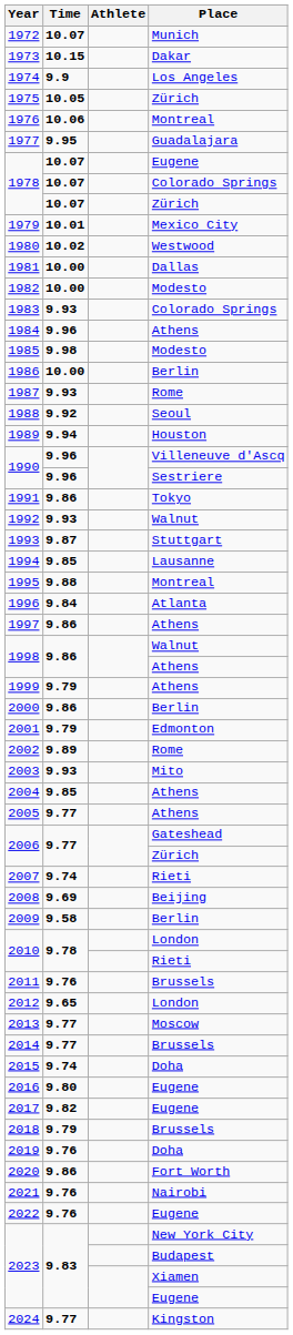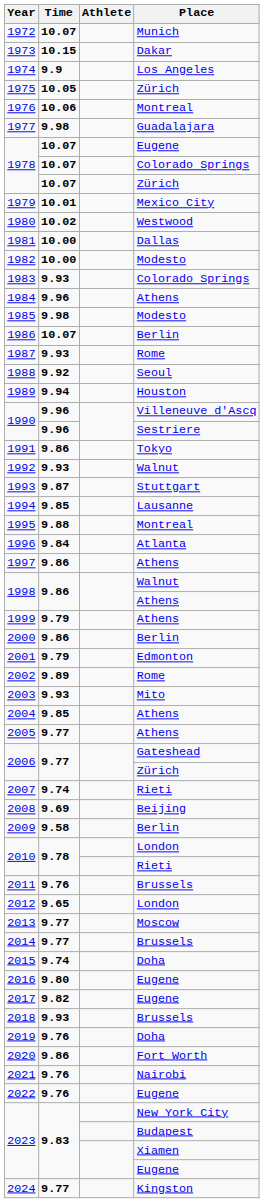 <table class="wikitable sortable" style="font-size:95%;">
 <tr>
 <th>Year</th>
 <th>Time</th>
 <th>Athlete</th>
 <th>Place</th>
 </tr>
 <tr>
 <td><a href='#'>1972</a></td>
 <td><strong>10.07</strong></td>
 <td></td>
 <td><a href='#'>Munich</a></td>
 </tr>
 <tr>
 <td><a href='#'>1973</a></td>
 <td><strong>10.15</strong></td>
 <td></td>
 <td><a href='#'>Dakar</a></td>
 </tr>
 <tr>
 <td><a href='#'>1974</a></td>
 <td><strong>9.9</strong></td>
 <td></td>
 <td><a href='#'>Los Angeles</a></td>
 </tr>
 <tr>
 <td><a href='#'>1975</a></td>
 <td><strong>10.05</strong></td>
 <td></td>
 <td><a href='#'>Zürich</a></td>
 </tr>
 <tr>
 <td><a href='#'>1976</a></td>
 <td><strong>10.06</strong></td>
 <td></td>
 <td><a href='#'>Montreal</a></td>
 </tr>
 <tr>
 <td><a href='#'>1977</a></td>
-<td><strong>9.95</strong></td>
+<td><strong>9.98</strong></td>
 <td></td>
 <td><a href='#'>Guadalajara</a></td>
 </tr>
 <tr>
 <td rowspan=3><a href='#'>1978</a></td>
 <td><strong>10.07</strong></td>
 <td></td>
 <td><a href='#'>Eugene</a></td>
 </tr>
 <tr>
 <td><strong>10.07</strong></td>
 <td></td>
 <td><a href='#'>Colorado Springs</a></td>
 </tr>
 <tr>
 <td><strong>10.07</strong></td>
 <td></td>
 <td><a href='#'>Zürich</a></td>
 </tr>
 <tr>
 <td><a href='#'>1979</a></td>
 <td><strong>10.01</strong></td>
 <td></td>
 <td><a href='#'>Mexico City</a></td>
 </tr>
 <tr>
 <td><a href='#'>1980</a></td>
 <td><strong>10.02</strong></td>
 <td></td>
 <td><a href='#'>Westwood</a></td>
 </tr>
 <tr>
 <td><a href='#'>1981</a></td>
 <td><strong>10.00</strong></td>
 <td></td>
 <td><a href='#'>Dallas</a></td>
 </tr>
 <tr>
 <td><a href='#'>1982</a></td>
 <td><strong>10.00</strong></td>
 <td></td>
 <td><a href='#'>Modesto</a></td>
 </tr>
 <tr>
 <td><a href='#'>1983</a></td>
 <td><strong>9.93</strong></td>
 <td></td>
 <td><a href='#'>Colorado Springs</a></td>
 </tr>
 <tr>
 <td><a href='#'>1984</a></td>
 <td><strong>9.96</strong></td>
 <td></td>
 <td><a href='#'>Athens</a></td>
 </tr>
 <tr>
 <td><a href='#'>1985</a></td>
 <td><strong>9.98</strong></td>
 <td></td>
 <td><a href='#'>Modesto</a></td>
 </tr>
 <tr>
 <td><a href='#'>1986</a></td>
-<td><strong>10.00</strong></td>
+<td><strong>10.07</strong></td>
 <td></td>
 <td><a href='#'>Berlin</a></td>
 </tr>
 <tr>
 <td><a href='#'>1987</a></td>
 <td><strong>9.93</strong></td>
 <td></td>
 <td><a href='#'>Rome</a></td>
 </tr>
 <tr>
 <td><a href='#'>1988</a></td>
 <td><strong>9.92</strong></td>
 <td></td>
 <td><a href='#'>Seoul</a></td>
 </tr>
 <tr>
 <td><a href='#'>1989</a></td>
 <td><strong>9.94</strong></td>
 <td></td>
 <td><a href='#'>Houston</a></td>
 </tr>
 <tr>
 <td rowspan=2><a href='#'>1990</a></td>
 <td><strong>9.96</strong></td>
 <td rowspan=2></td>
 <td><a href='#'>Villeneuve d'Ascq</a></td>
 </tr>
 <tr>
 <td><strong>9.96</strong></td>
 <td><a href='#'>Sestriere</a></td>
 </tr>
 <tr>
 <td><a href='#'>1991</a></td>
 <td><strong>9.86</strong></td>
 <td></td>
 <td><a href='#'>Tokyo</a></td>
 </tr>
 <tr>
 <td><a href='#'>1992</a></td>
 <td><strong>9.93</strong></td>
 <td></td>
 <td><a href='#'>Walnut</a></td>
 </tr>
 <tr>
 <td><a href='#'>1993</a></td>
 <td><strong>9.87</strong></td>
 <td></td>
 <td><a href='#'>Stuttgart</a></td>
 </tr>
 <tr>
 <td><a href='#'>1994</a></td>
 <td><strong>9.85</strong></td>
 <td></td>
 <td><a href='#'>Lausanne</a></td>
 </tr>
 <tr>
 <td><a href='#'>1995</a></td>
 <td><strong>9.88</strong></td>
 <td></td>
 <td><a href='#'>Montreal</a></td>
 </tr>
 <tr>
 <td><a href='#'>1996</a></td>
 <td><strong>9.84</strong></td>
 <td></td>
 <td><a href='#'>Atlanta</a></td>
 </tr>
 <tr>
 <td><a href='#'>1997</a></td>
 <td><strong>9.86</strong></td>
 <td></td>
 <td><a href='#'>Athens</a></td>
 </tr>
 <tr>
 <td rowspan=2><a href='#'>1998</a></td>
 <td rowspan=2><strong>9.86</strong></td>
 <td rowspan=2></td>
 <td><a href='#'>Walnut</a></td>
 </tr>
 <tr>
 <td align="left"><a href='#'>Athens</a></td>
 </tr>
 <tr>
 <td><a href='#'>1999</a></td>
 <td><strong>9.79</strong></td>
 <td></td>
 <td><a href='#'>Athens</a></td>
 </tr>
 <tr>
 <td><a href='#'>2000</a></td>
 <td><strong>9.86</strong></td>
 <td></td>
 <td><a href='#'>Berlin</a></td>
 </tr>
 <tr>
 <td><a href='#'>2001</a></td>
 <td><strong>9.79</strong></td>
 <td></td>
 <td><a href='#'>Edmonton</a></td>
 </tr>
 <tr>
 <td><a href='#'>2002</a></td>
 <td><strong>9.89</strong></td>
 <td></td>
 <td><a href='#'>Rome</a></td>
 </tr>
 <tr>
 <td><a href='#'>2003</a></td>
 <td><strong>9.93</strong></td>
 <td></td>
 <td><a href='#'>Mito</a></td>
 </tr>
 <tr>
 <td><a href='#'>2004</a></td>
 <td><strong>9.85</strong></td>
 <td></td>
 <td><a href='#'>Athens</a></td>
 </tr>
 <tr>
 <td><a href='#'>2005</a></td>
 <td><strong>9.77</strong></td>
 <td></td>
 <td><a href='#'>Athens</a></td>
 </tr>
 <tr>
 <td rowspan=2><a href='#'>2006</a></td>
 <td rowspan=2><strong>9.77</strong></td>
 <td rowspan=2></td>
 <td><a href='#'>Gateshead</a></td>
 </tr>
 <tr>
 <td><a href='#'>Zürich</a></td>
 </tr>
 <tr>
 <td><a href='#'>2007</a></td>
 <td><strong>9.74</strong></td>
 <td></td>
 <td><a href='#'>Rieti</a></td>
 </tr>
 <tr>
 <td><a href='#'>2008</a></td>
 <td><strong>9.69</strong></td>
 <td></td>
 <td><a href='#'>Beijing</a></td>
 </tr>
 <tr>
 <td><a href='#'>2009</a></td>
 <td><strong>9.58</strong></td>
 <td></td>
 <td><a href='#'>Berlin</a></td>
 </tr>
 <tr>
 <td rowspan=2><a href='#'>2010</a></td>
 <td rowspan=2><strong>9.78</strong></td>
 <td></td>
 <td><a href='#'>London</a></td>
 </tr>
 <tr>
 <td></td>
 <td><a href='#'>Rieti</a></td>
 </tr>
 <tr>
 <td><a href='#'>2011</a></td>
 <td><strong>9.76</strong></td>
 <td></td>
 <td><a href='#'>Brussels</a></td>
 </tr>
 <tr>
 <td><a href='#'>2012</a></td>
 <td><strong>9.65</strong></td>
 <td></td>
 <td><a href='#'>London</a></td>
 </tr>
 <tr>
 <td><a href='#'>2013</a></td>
 <td><strong>9.77</strong></td>
 <td></td>
 <td><a href='#'>Moscow</a></td>
 </tr>
 <tr>
 <td><a href='#'>2014</a></td>
 <td><strong>9.77</strong></td>
 <td></td>
 <td><a href='#'>Brussels</a></td>
 </tr>
 <tr>
 <td><a href='#'>2015</a></td>
 <td><strong>9.74</strong></td>
 <td></td>
 <td><a href='#'>Doha</a></td>
 </tr>
 <tr>
 <td><a href='#'>2016</a></td>
 <td><strong>9.80</strong></td>
 <td></td>
 <td><a href='#'>Eugene</a></td>
 </tr>
 <tr>
 <td><a href='#'>2017</a></td>
 <td><strong>9.82</strong></td>
 <td></td>
 <td><a href='#'>Eugene</a></td>
 </tr>
 <tr>
 <td><a href='#'>2018</a></td>
-<td><strong>9.79</strong></td>
+<td><strong>9.93</strong></td>
 <td></td>
 <td><a href='#'>Brussels</a></td>
 </tr>
 <tr>
 <td><a href='#'>2019</a></td>
 <td><strong>9.76</strong></td>
 <td></td>
 <td><a href='#'>Doha</a></td>
 </tr>
 <tr>
 <td><a href='#'>2020</a></td>
 <td><strong>9.86</strong></td>
 <td></td>
 <td><a href='#'>Fort Worth</a></td>
 </tr>
 <tr>
 <td><a href='#'>2021</a></td>
 <td><strong>9.76</strong></td>
 <td></td>
 <td><a href='#'>Nairobi</a></td>
 </tr>
 <tr>
 <td><a href='#'>2022</a></td>
 <td><strong>9.76</strong></td>
 <td></td>
 <td><a href='#'>Eugene</a></td>
 </tr>
 <tr>
 <td rowspan=4><a href='#'>2023</a></td>
 <td rowspan=4><strong>9.83</strong></td>
 <td></td>
 <td><a href='#'>New York City</a></td>
 </tr>
 <tr>
 <td></td>
 <td><a href='#'>Budapest</a></td>
 </tr>
 <tr>
 <td rowspan=2></td>
 <td><a href='#'>Xiamen</a></td>
 </tr>
 <tr>
 <td><a href='#'>Eugene</a></td>
 </tr>
 <tr>
 <td><a href='#'>2024</a></td>
 <td><strong>9.77</strong></td>
 <td></td>
 <td><a href='#'>Kingston</a></td>
 </tr>
 </table>
